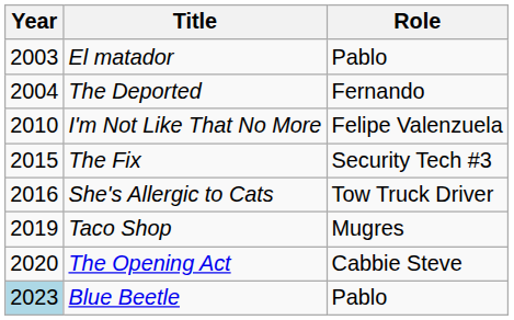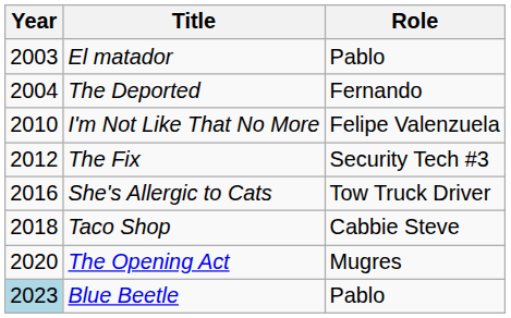 <table class="wikitable sortable">
 <tr>
 <th>Year</th>
 <th>Title</th>
 <th>Role</th>
 </tr>
 <tr>
 <td>2003</td>
 <td><em>El matador</em></td>
 <td>Pablo</td>
 </tr>
 <tr>
 <td>2004</td>
 <td><em>The Deported</em></td>
 <td>Fernando</td>
 </tr>
 <tr>
 <td>2010</td>
 <td><em>I'm Not Like That No More</em></td>
 <td>Felipe Valenzuela</td>
 </tr>
 <tr>
-<td>2015</td>
+<td>2012</td>
 <td><em>The Fix</em></td>
 <td>Security Tech #3</td>
 </tr>
 <tr>
 <td>2016</td>
 <td><em>She's Allergic to Cats</em></td>
 <td>Tow Truck Driver</td>
 </tr>
 <tr>
-<td>2019</td>
+<td>2018</td>
 <td><em>Taco Shop</em></td>
-<td>Mugres</td>
+<td>Cabbie Steve</td>
 </tr>
 <tr>
 <td>2020</td>
 <td><em><a href='#'>The Opening Act</a></em></td>
-<td>Cabbie Steve</td>
+<td>Mugres</td>
 </tr>
 <tr>
 <td style="background: lightblue;">2023</td>
 <td><em><a href='#'>Blue Beetle</a></em></td>
 <td>Pablo</td>
 </tr>
 </table>
